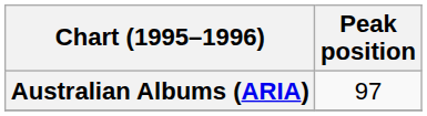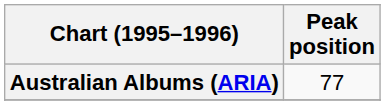 <table class="wikitable sortable plainrowheaders" style="text-align:center">
 <tr>
 <th scope="col">Chart (1995–1996)</th>
 <th scope="col">Peak<br>position</th>
 </tr>
 <tr>
 <th scope="row">Australian Albums (<a href='#'>ARIA</a>)</th>
-<td>97</td>
+<td>77</td>
 </tr>
 <tr>
 </tr>
 <tr>
 </tr>
 <tr>
 </tr>
 <tr>
 </tr>
 <tr>
 </tr>
 <tr>
 </tr>
 <tr>
 </tr>
 </table>
